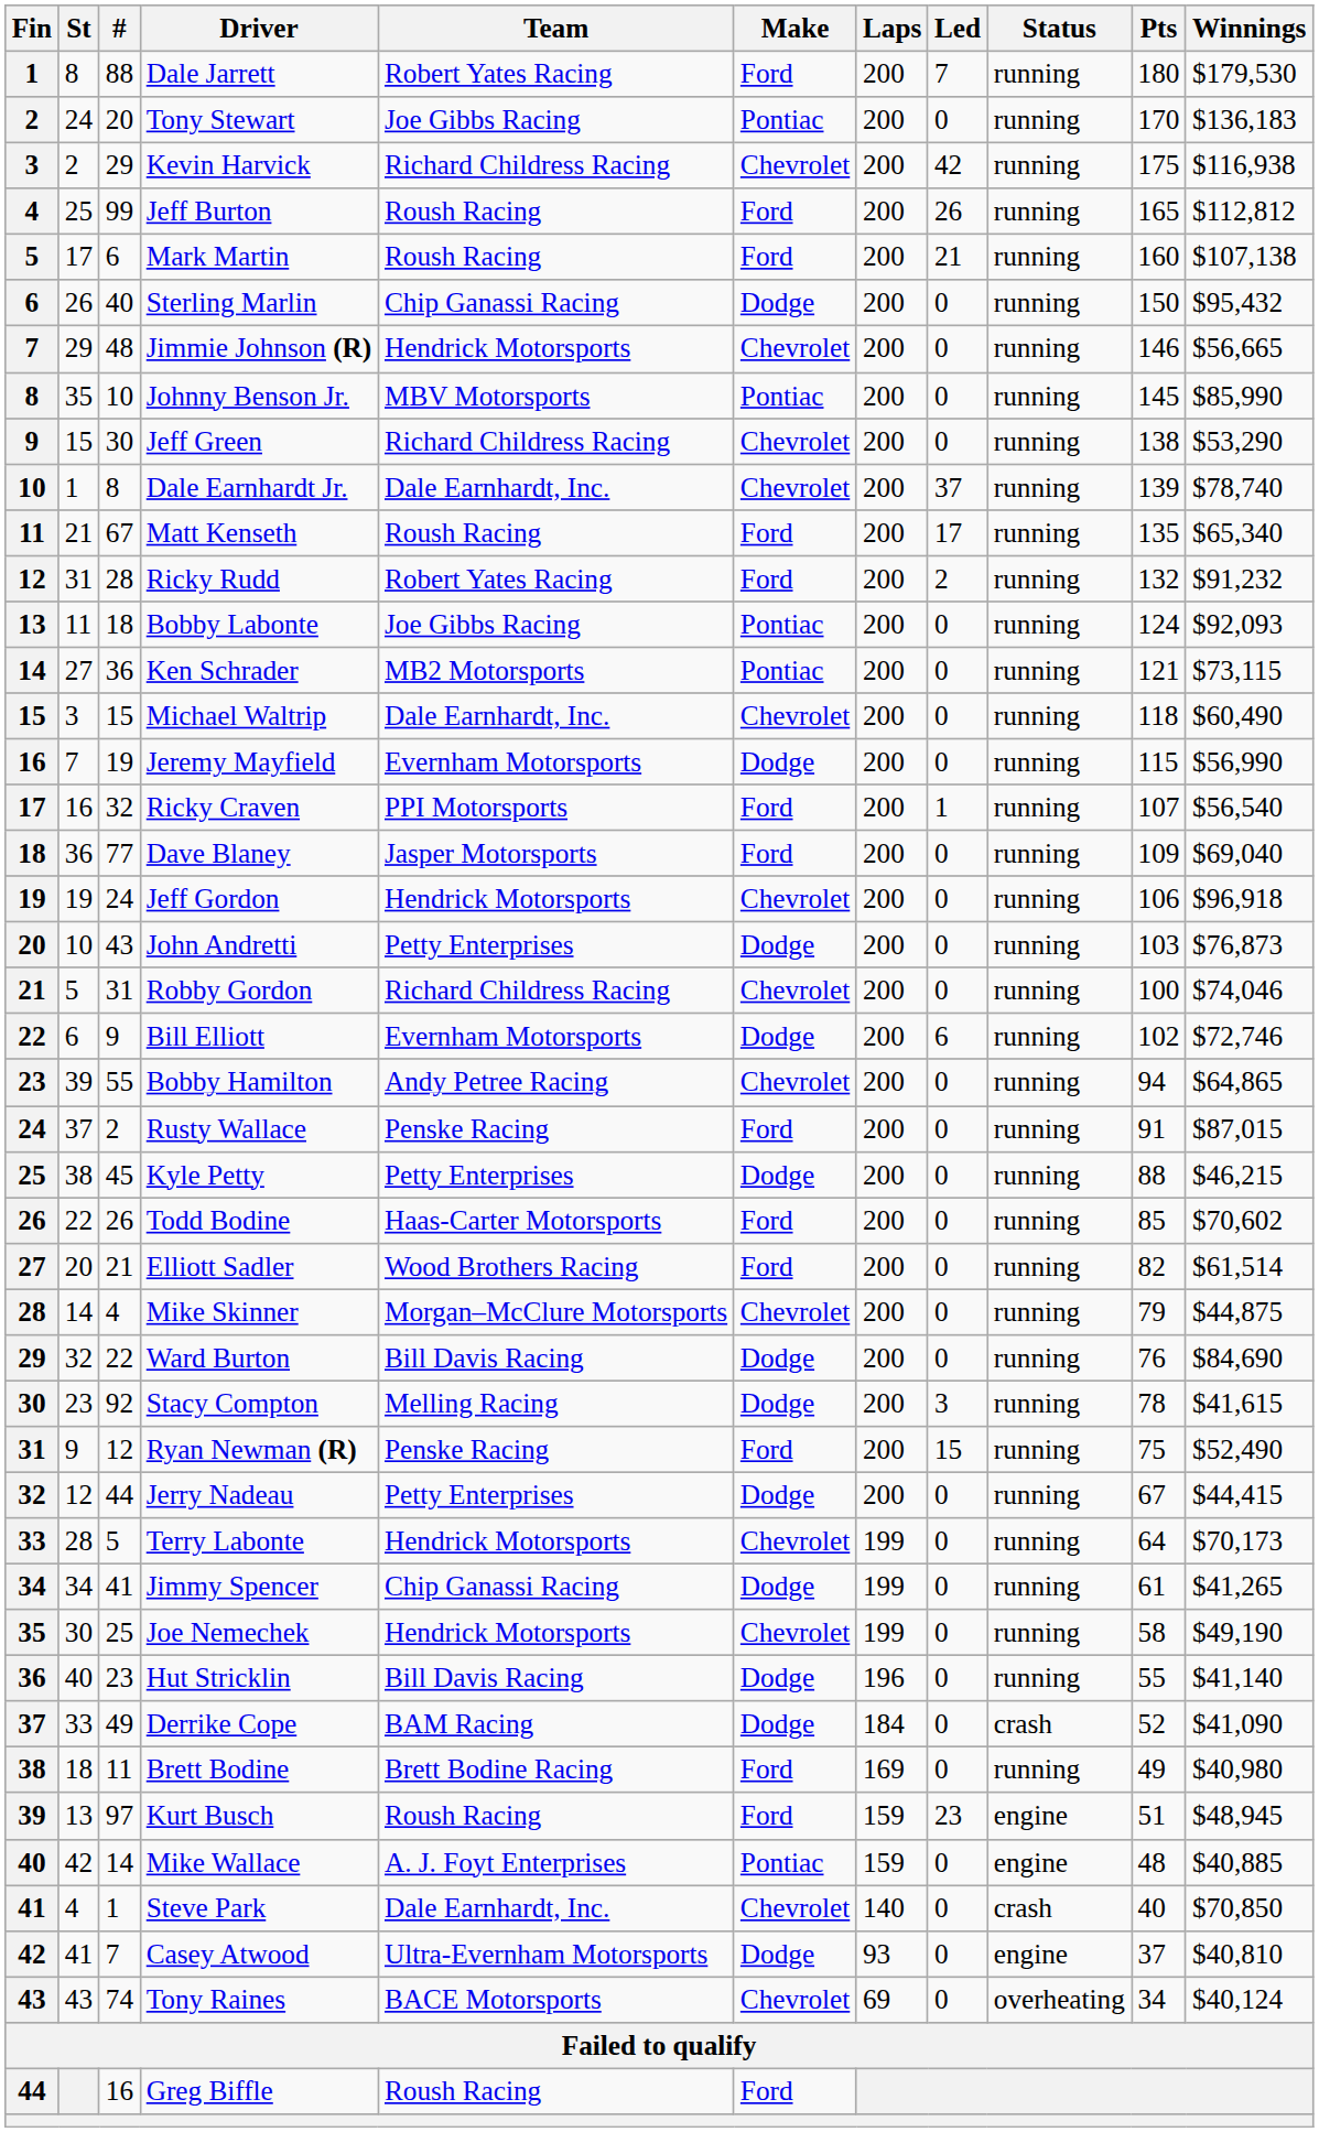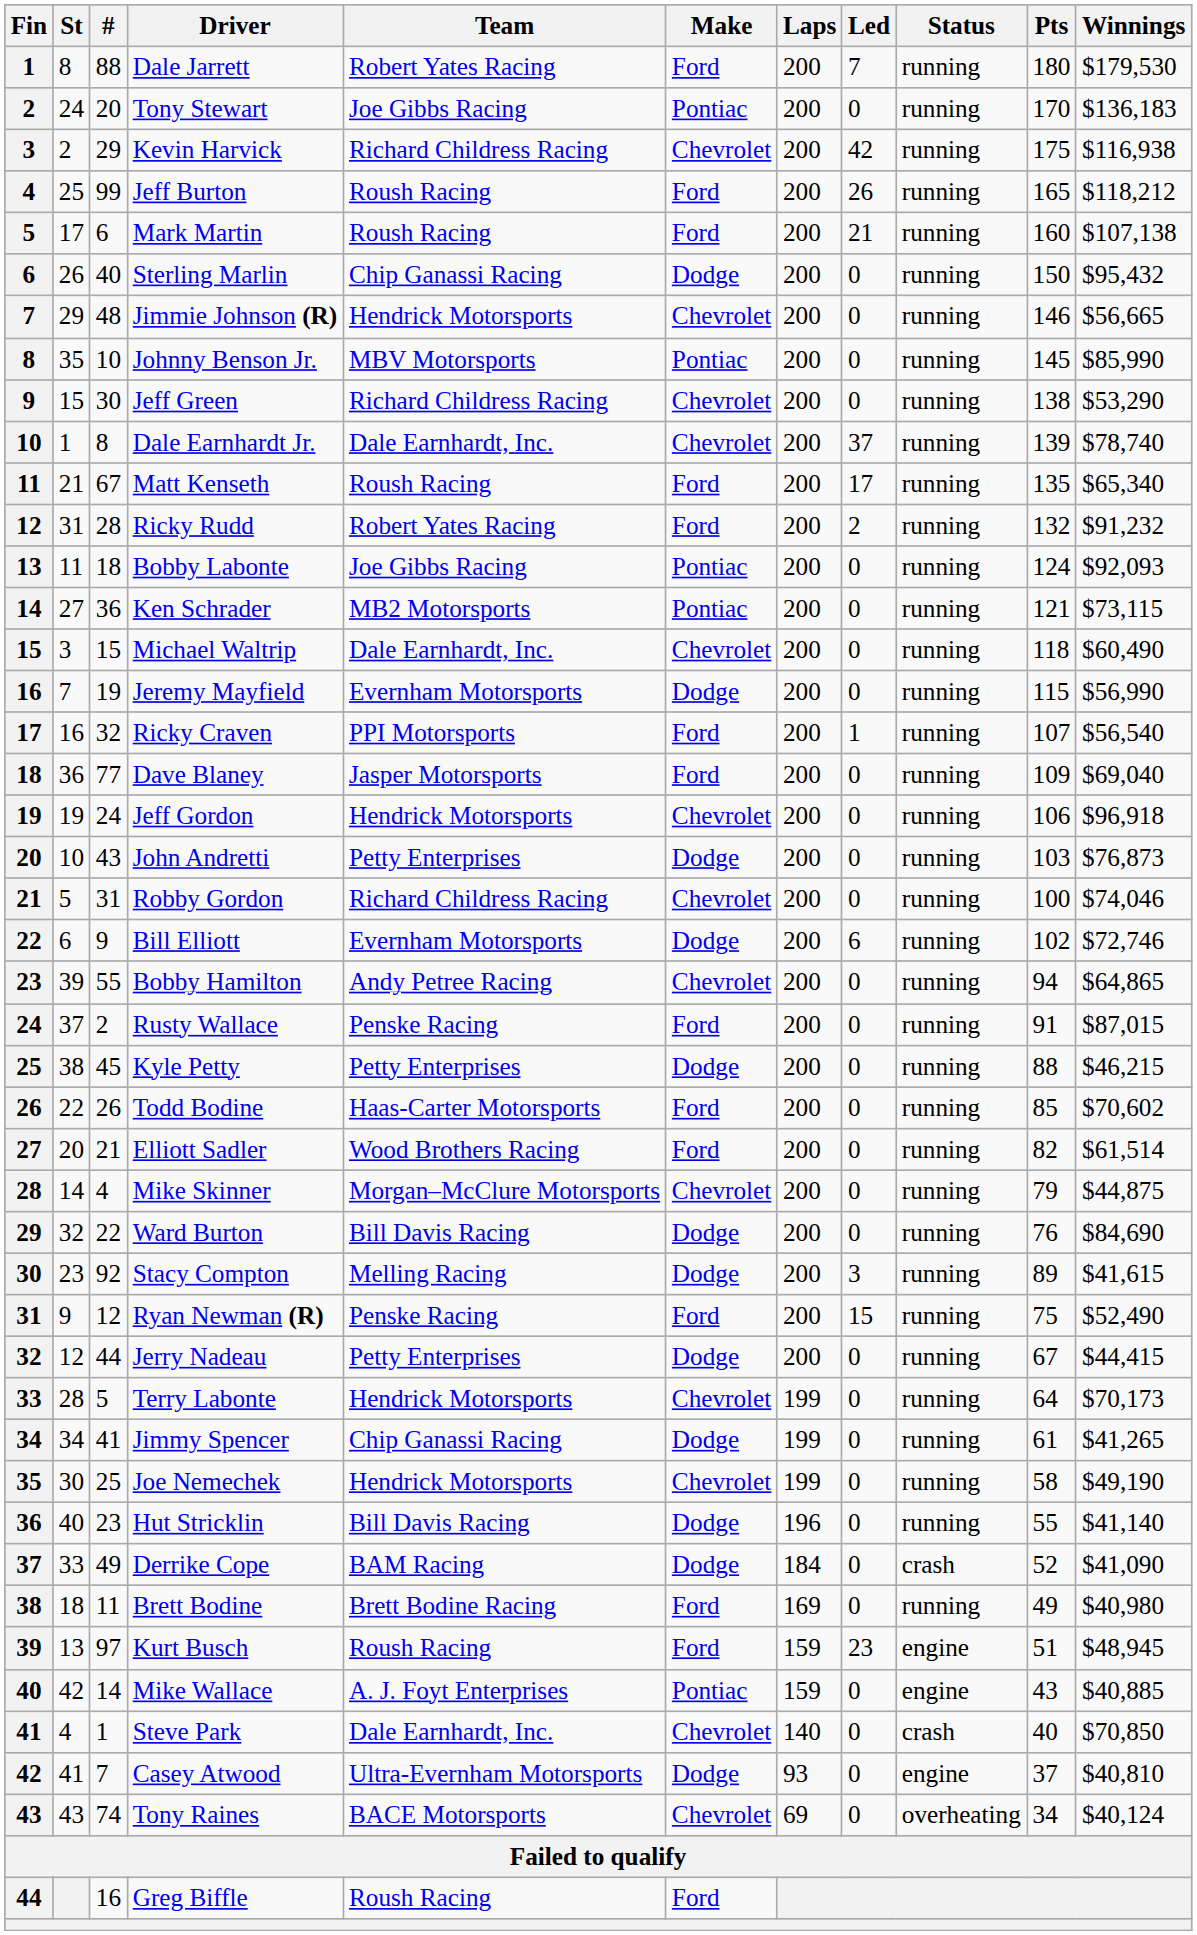 <table class="wikitable" style="font-size:95%">
 <tr>
 <th>Fin</th>
 <th>St</th>
 <th>#</th>
 <th>Driver</th>
 <th>Team</th>
 <th>Make</th>
 <th>Laps</th>
 <th>Led</th>
 <th>Status</th>
 <th>Pts</th>
 <th>Winnings</th>
 </tr>
 <tr>
 <th>1</th>
 <td>8</td>
 <td>88</td>
 <td><a href='#'>Dale Jarrett</a></td>
 <td><a href='#'>Robert Yates Racing</a></td>
 <td><a href='#'>Ford</a></td>
 <td>200</td>
 <td>7</td>
 <td>running</td>
 <td>180</td>
 <td>$179,530</td>
 </tr>
 <tr>
 <th>2</th>
 <td>24</td>
 <td>20</td>
 <td><a href='#'>Tony Stewart</a></td>
 <td><a href='#'>Joe Gibbs Racing</a></td>
 <td><a href='#'>Pontiac</a></td>
 <td>200</td>
 <td>0</td>
 <td>running</td>
 <td>170</td>
 <td>$136,183</td>
 </tr>
 <tr>
 <th>3</th>
 <td>2</td>
 <td>29</td>
 <td><a href='#'>Kevin Harvick</a></td>
 <td><a href='#'>Richard Childress Racing</a></td>
 <td><a href='#'>Chevrolet</a></td>
 <td>200</td>
 <td>42</td>
 <td>running</td>
 <td>175</td>
 <td>$116,938</td>
 </tr>
 <tr>
 <th>4</th>
 <td>25</td>
 <td>99</td>
 <td><a href='#'>Jeff Burton</a></td>
 <td><a href='#'>Roush Racing</a></td>
 <td><a href='#'>Ford</a></td>
 <td>200</td>
 <td>26</td>
 <td>running</td>
 <td>165</td>
-<td>$112,812</td>
+<td>$118,212</td>
 </tr>
 <tr>
 <th>5</th>
 <td>17</td>
 <td>6</td>
 <td><a href='#'>Mark Martin</a></td>
 <td><a href='#'>Roush Racing</a></td>
 <td><a href='#'>Ford</a></td>
 <td>200</td>
 <td>21</td>
 <td>running</td>
 <td>160</td>
 <td>$107,138</td>
 </tr>
 <tr>
 <th>6</th>
 <td>26</td>
 <td>40</td>
 <td><a href='#'>Sterling Marlin</a></td>
 <td><a href='#'>Chip Ganassi Racing</a></td>
 <td><a href='#'>Dodge</a></td>
 <td>200</td>
 <td>0</td>
 <td>running</td>
 <td>150</td>
 <td>$95,432</td>
 </tr>
 <tr>
 <th>7</th>
 <td>29</td>
 <td>48</td>
 <td><a href='#'>Jimmie Johnson</a> <strong>(R)</strong></td>
 <td><a href='#'>Hendrick Motorsports</a></td>
 <td><a href='#'>Chevrolet</a></td>
 <td>200</td>
 <td>0</td>
 <td>running</td>
 <td>146</td>
 <td>$56,665</td>
 </tr>
 <tr>
 <th>8</th>
 <td>35</td>
 <td>10</td>
 <td><a href='#'>Johnny Benson Jr.</a></td>
 <td><a href='#'>MBV Motorsports</a></td>
 <td><a href='#'>Pontiac</a></td>
 <td>200</td>
 <td>0</td>
 <td>running</td>
 <td>145</td>
 <td>$85,990</td>
 </tr>
 <tr>
 <th>9</th>
 <td>15</td>
 <td>30</td>
 <td><a href='#'>Jeff Green</a></td>
 <td><a href='#'>Richard Childress Racing</a></td>
 <td><a href='#'>Chevrolet</a></td>
 <td>200</td>
 <td>0</td>
 <td>running</td>
 <td>138</td>
 <td>$53,290</td>
 </tr>
 <tr>
 <th>10</th>
 <td>1</td>
 <td>8</td>
 <td><a href='#'>Dale Earnhardt Jr.</a></td>
 <td><a href='#'>Dale Earnhardt, Inc.</a></td>
 <td><a href='#'>Chevrolet</a></td>
 <td>200</td>
 <td>37</td>
 <td>running</td>
 <td>139</td>
 <td>$78,740</td>
 </tr>
 <tr>
 <th>11</th>
 <td>21</td>
 <td>67</td>
 <td><a href='#'>Matt Kenseth</a></td>
 <td><a href='#'>Roush Racing</a></td>
 <td><a href='#'>Ford</a></td>
 <td>200</td>
 <td>17</td>
 <td>running</td>
 <td>135</td>
 <td>$65,340</td>
 </tr>
 <tr>
 <th>12</th>
 <td>31</td>
 <td>28</td>
 <td><a href='#'>Ricky Rudd</a></td>
 <td><a href='#'>Robert Yates Racing</a></td>
 <td><a href='#'>Ford</a></td>
 <td>200</td>
 <td>2</td>
 <td>running</td>
 <td>132</td>
 <td>$91,232</td>
 </tr>
 <tr>
 <th>13</th>
 <td>11</td>
 <td>18</td>
 <td><a href='#'>Bobby Labonte</a></td>
 <td><a href='#'>Joe Gibbs Racing</a></td>
 <td><a href='#'>Pontiac</a></td>
 <td>200</td>
 <td>0</td>
 <td>running</td>
 <td>124</td>
 <td>$92,093</td>
 </tr>
 <tr>
 <th>14</th>
 <td>27</td>
 <td>36</td>
 <td><a href='#'>Ken Schrader</a></td>
 <td><a href='#'>MB2 Motorsports</a></td>
 <td><a href='#'>Pontiac</a></td>
 <td>200</td>
 <td>0</td>
 <td>running</td>
 <td>121</td>
 <td>$73,115</td>
 </tr>
 <tr>
 <th>15</th>
 <td>3</td>
 <td>15</td>
 <td><a href='#'>Michael Waltrip</a></td>
 <td><a href='#'>Dale Earnhardt, Inc.</a></td>
 <td><a href='#'>Chevrolet</a></td>
 <td>200</td>
 <td>0</td>
 <td>running</td>
 <td>118</td>
 <td>$60,490</td>
 </tr>
 <tr>
 <th>16</th>
 <td>7</td>
 <td>19</td>
 <td><a href='#'>Jeremy Mayfield</a></td>
 <td><a href='#'>Evernham Motorsports</a></td>
 <td><a href='#'>Dodge</a></td>
 <td>200</td>
 <td>0</td>
 <td>running</td>
 <td>115</td>
 <td>$56,990</td>
 </tr>
 <tr>
 <th>17</th>
 <td>16</td>
 <td>32</td>
 <td><a href='#'>Ricky Craven</a></td>
 <td><a href='#'>PPI Motorsports</a></td>
 <td><a href='#'>Ford</a></td>
 <td>200</td>
 <td>1</td>
 <td>running</td>
 <td>107</td>
 <td>$56,540</td>
 </tr>
 <tr>
 <th>18</th>
 <td>36</td>
 <td>77</td>
 <td><a href='#'>Dave Blaney</a></td>
 <td><a href='#'>Jasper Motorsports</a></td>
 <td><a href='#'>Ford</a></td>
 <td>200</td>
 <td>0</td>
 <td>running</td>
 <td>109</td>
 <td>$69,040</td>
 </tr>
 <tr>
 <th>19</th>
 <td>19</td>
 <td>24</td>
 <td><a href='#'>Jeff Gordon</a></td>
 <td><a href='#'>Hendrick Motorsports</a></td>
 <td><a href='#'>Chevrolet</a></td>
 <td>200</td>
 <td>0</td>
 <td>running</td>
 <td>106</td>
 <td>$96,918</td>
 </tr>
 <tr>
 <th>20</th>
 <td>10</td>
 <td>43</td>
 <td><a href='#'>John Andretti</a></td>
 <td><a href='#'>Petty Enterprises</a></td>
 <td><a href='#'>Dodge</a></td>
 <td>200</td>
 <td>0</td>
 <td>running</td>
 <td>103</td>
 <td>$76,873</td>
 </tr>
 <tr>
 <th>21</th>
 <td>5</td>
 <td>31</td>
 <td><a href='#'>Robby Gordon</a></td>
 <td><a href='#'>Richard Childress Racing</a></td>
 <td><a href='#'>Chevrolet</a></td>
 <td>200</td>
 <td>0</td>
 <td>running</td>
 <td>100</td>
 <td>$74,046</td>
 </tr>
 <tr>
 <th>22</th>
 <td>6</td>
 <td>9</td>
 <td><a href='#'>Bill Elliott</a></td>
 <td><a href='#'>Evernham Motorsports</a></td>
 <td><a href='#'>Dodge</a></td>
 <td>200</td>
 <td>6</td>
 <td>running</td>
 <td>102</td>
 <td>$72,746</td>
 </tr>
 <tr>
 <th>23</th>
 <td>39</td>
 <td>55</td>
 <td><a href='#'>Bobby Hamilton</a></td>
 <td><a href='#'>Andy Petree Racing</a></td>
 <td><a href='#'>Chevrolet</a></td>
 <td>200</td>
 <td>0</td>
 <td>running</td>
 <td>94</td>
 <td>$64,865</td>
 </tr>
 <tr>
 <th>24</th>
 <td>37</td>
 <td>2</td>
 <td><a href='#'>Rusty Wallace</a></td>
 <td><a href='#'>Penske Racing</a></td>
 <td><a href='#'>Ford</a></td>
 <td>200</td>
 <td>0</td>
 <td>running</td>
 <td>91</td>
 <td>$87,015</td>
 </tr>
 <tr>
 <th>25</th>
 <td>38</td>
 <td>45</td>
 <td><a href='#'>Kyle Petty</a></td>
 <td><a href='#'>Petty Enterprises</a></td>
 <td><a href='#'>Dodge</a></td>
 <td>200</td>
 <td>0</td>
 <td>running</td>
 <td>88</td>
 <td>$46,215</td>
 </tr>
 <tr>
 <th>26</th>
 <td>22</td>
 <td>26</td>
 <td><a href='#'>Todd Bodine</a></td>
 <td><a href='#'>Haas-Carter Motorsports</a></td>
 <td><a href='#'>Ford</a></td>
 <td>200</td>
 <td>0</td>
 <td>running</td>
 <td>85</td>
 <td>$70,602</td>
 </tr>
 <tr>
 <th>27</th>
 <td>20</td>
 <td>21</td>
 <td><a href='#'>Elliott Sadler</a></td>
 <td><a href='#'>Wood Brothers Racing</a></td>
 <td><a href='#'>Ford</a></td>
 <td>200</td>
 <td>0</td>
 <td>running</td>
 <td>82</td>
 <td>$61,514</td>
 </tr>
 <tr>
 <th>28</th>
 <td>14</td>
 <td>4</td>
 <td><a href='#'>Mike Skinner</a></td>
 <td><a href='#'>Morgan–McClure Motorsports</a></td>
 <td><a href='#'>Chevrolet</a></td>
 <td>200</td>
 <td>0</td>
 <td>running</td>
 <td>79</td>
 <td>$44,875</td>
 </tr>
 <tr>
 <th>29</th>
 <td>32</td>
 <td>22</td>
 <td><a href='#'>Ward Burton</a></td>
 <td><a href='#'>Bill Davis Racing</a></td>
 <td><a href='#'>Dodge</a></td>
 <td>200</td>
 <td>0</td>
 <td>running</td>
 <td>76</td>
 <td>$84,690</td>
 </tr>
 <tr>
 <th>30</th>
 <td>23</td>
 <td>92</td>
 <td><a href='#'>Stacy Compton</a></td>
 <td><a href='#'>Melling Racing</a></td>
 <td><a href='#'>Dodge</a></td>
 <td>200</td>
 <td>3</td>
 <td>running</td>
-<td>78</td>
+<td>89</td>
 <td>$41,615</td>
 </tr>
 <tr>
 <th>31</th>
 <td>9</td>
 <td>12</td>
 <td><a href='#'>Ryan Newman</a> <strong>(R)</strong></td>
 <td><a href='#'>Penske Racing</a></td>
 <td><a href='#'>Ford</a></td>
 <td>200</td>
 <td>15</td>
 <td>running</td>
 <td>75</td>
 <td>$52,490</td>
 </tr>
 <tr>
 <th>32</th>
 <td>12</td>
 <td>44</td>
 <td><a href='#'>Jerry Nadeau</a></td>
 <td><a href='#'>Petty Enterprises</a></td>
 <td><a href='#'>Dodge</a></td>
 <td>200</td>
 <td>0</td>
 <td>running</td>
 <td>67</td>
 <td>$44,415</td>
 </tr>
 <tr>
 <th>33</th>
 <td>28</td>
 <td>5</td>
 <td><a href='#'>Terry Labonte</a></td>
 <td><a href='#'>Hendrick Motorsports</a></td>
 <td><a href='#'>Chevrolet</a></td>
 <td>199</td>
 <td>0</td>
 <td>running</td>
 <td>64</td>
 <td>$70,173</td>
 </tr>
 <tr>
 <th>34</th>
 <td>34</td>
 <td>41</td>
 <td><a href='#'>Jimmy Spencer</a></td>
 <td><a href='#'>Chip Ganassi Racing</a></td>
 <td><a href='#'>Dodge</a></td>
 <td>199</td>
 <td>0</td>
 <td>running</td>
 <td>61</td>
 <td>$41,265</td>
 </tr>
 <tr>
 <th>35</th>
 <td>30</td>
 <td>25</td>
 <td><a href='#'>Joe Nemechek</a></td>
 <td><a href='#'>Hendrick Motorsports</a></td>
 <td><a href='#'>Chevrolet</a></td>
 <td>199</td>
 <td>0</td>
 <td>running</td>
 <td>58</td>
 <td>$49,190</td>
 </tr>
 <tr>
 <th>36</th>
 <td>40</td>
 <td>23</td>
 <td><a href='#'>Hut Stricklin</a></td>
 <td><a href='#'>Bill Davis Racing</a></td>
 <td><a href='#'>Dodge</a></td>
 <td>196</td>
 <td>0</td>
 <td>running</td>
 <td>55</td>
 <td>$41,140</td>
 </tr>
 <tr>
 <th>37</th>
 <td>33</td>
 <td>49</td>
 <td><a href='#'>Derrike Cope</a></td>
 <td><a href='#'>BAM Racing</a></td>
 <td><a href='#'>Dodge</a></td>
 <td>184</td>
 <td>0</td>
 <td>crash</td>
 <td>52</td>
 <td>$41,090</td>
 </tr>
 <tr>
 <th>38</th>
 <td>18</td>
 <td>11</td>
 <td><a href='#'>Brett Bodine</a></td>
 <td><a href='#'>Brett Bodine Racing</a></td>
 <td><a href='#'>Ford</a></td>
 <td>169</td>
 <td>0</td>
 <td>running</td>
 <td>49</td>
 <td>$40,980</td>
 </tr>
 <tr>
 <th>39</th>
 <td>13</td>
 <td>97</td>
 <td><a href='#'>Kurt Busch</a></td>
 <td><a href='#'>Roush Racing</a></td>
 <td><a href='#'>Ford</a></td>
 <td>159</td>
 <td>23</td>
 <td>engine</td>
 <td>51</td>
 <td>$48,945</td>
 </tr>
 <tr>
 <th>40</th>
 <td>42</td>
 <td>14</td>
 <td><a href='#'>Mike Wallace</a></td>
 <td><a href='#'>A. J. Foyt Enterprises</a></td>
 <td><a href='#'>Pontiac</a></td>
 <td>159</td>
 <td>0</td>
 <td>engine</td>
-<td>48</td>
+<td>43</td>
 <td>$40,885</td>
 </tr>
 <tr>
 <th>41</th>
 <td>4</td>
 <td>1</td>
 <td><a href='#'>Steve Park</a></td>
 <td><a href='#'>Dale Earnhardt, Inc.</a></td>
 <td><a href='#'>Chevrolet</a></td>
 <td>140</td>
 <td>0</td>
 <td>crash</td>
 <td>40</td>
 <td>$70,850</td>
 </tr>
 <tr>
 <th>42</th>
 <td>41</td>
 <td>7</td>
 <td><a href='#'>Casey Atwood</a></td>
 <td><a href='#'>Ultra-Evernham Motorsports</a></td>
 <td><a href='#'>Dodge</a></td>
 <td>93</td>
 <td>0</td>
 <td>engine</td>
 <td>37</td>
 <td>$40,810</td>
 </tr>
 <tr>
 <th>43</th>
 <td>43</td>
 <td>74</td>
 <td><a href='#'>Tony Raines</a></td>
 <td><a href='#'>BACE Motorsports</a></td>
 <td><a href='#'>Chevrolet</a></td>
 <td>69</td>
 <td>0</td>
 <td>overheating</td>
 <td>34</td>
 <td>$40,124</td>
 </tr>
 <tr>
 <th colspan="11">Failed to qualify</th>
 </tr>
 <tr>
 <th>44</th>
 <th></th>
 <td>16</td>
 <td><a href='#'>Greg Biffle</a></td>
 <td><a href='#'>Roush Racing</a></td>
 <td><a href='#'>Ford</a></td>
 <th colspan="5"></th>
 </tr>
 <tr>
 <th colspan="11"></th>
 </tr>
 </table>
